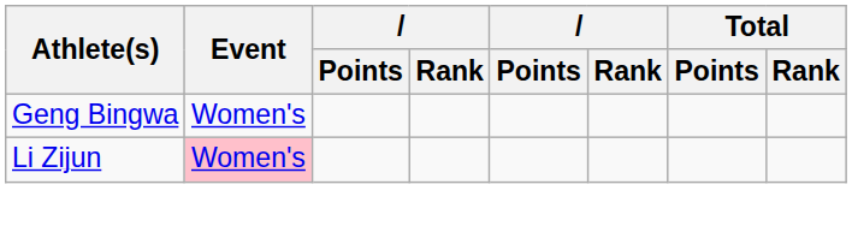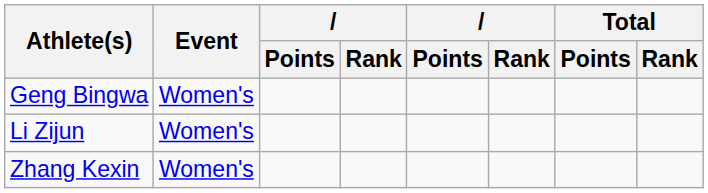 <table class="wikitable">
 <tr>
 <th rowspan="2">Athlete(s)</th>
 <th rowspan="2">Event</th>
 <th colspan="2">/</th>
 <th colspan="2">/</th>
 <th colspan="2">Total</th>
 </tr>
 <tr>
 <th>Points</th>
 <th>Rank</th>
 <th>Points</th>
 <th>Rank</th>
 <th>Points</th>
 <th>Rank</th>
 </tr>
 <tr>
 <td><a href='#'>Geng Bingwa</a></td>
 <td><a href='#'>Women's</a></td>
 <td></td>
 <td></td>
 <td></td>
 <td></td>
 <td></td>
 <td></td>
 </tr>
 <tr>
 <td><a href='#'>Li Zijun</a></td>
-<td style="background: pink;"><a href='#'>Women's</a></td>
+<td><a href='#'>Women's</a></td>
+<td></td>
+<td></td>
+<td></td>
+<td></td>
+<td></td>
+<td></td>
+</tr>
+<tr>
+<td><a href='#'>Zhang Kexin</a></td>
+<td><a href='#'>Women's</a></td>
 <td></td>
 <td></td>
 <td></td>
 <td></td>
 <td></td>
 <td></td>
 </tr>
 </table>
